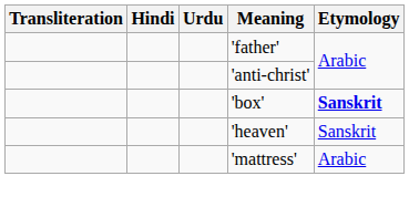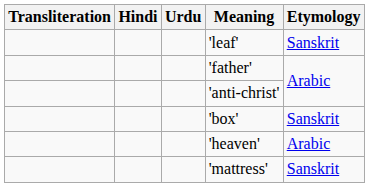 <table class="wikitable">
 <tr>
 <th>Transliteration</th>
 <th>Hindi</th>
 <th>Urdu</th>
 <th>Meaning</th>
 <th>Etymology</th>
+</tr>
+<tr>
+<td></td>
+<td></td>
+<td></td>
+<td>'leaf'</td>
+<td><a href='#'>Sanskrit</a></td>
 </tr>
 <tr>
 <td></td>
 <td></td>
 <td></td>
 <td>'father'</td>
 <td rowspan="2"><a href='#'>Arabic</a></td>
 </tr>
 <tr>
 <td></td>
 <td></td>
 <td></td>
 <td>'anti-christ'</td>
 </tr>
 <tr>
 <td></td>
 <td></td>
 <td></td>
 <td>'box'</td>
-<td><strong><a href='#'>Sanskrit</a></strong></td>
+<td><a href='#'>Sanskrit</a></td>
 </tr>
 <tr>
 <td></td>
 <td></td>
 <td></td>
 <td>'heaven'</td>
-<td><a href='#'>Sanskrit</a></td>
+<td><a href='#'>Arabic</a></td>
 </tr>
 <tr>
 <td></td>
 <td></td>
 <td></td>
 <td>'mattress'</td>
-<td><a href='#'>Arabic</a></td>
+<td><a href='#'>Sanskrit</a></td>
 </tr>
 </table>
